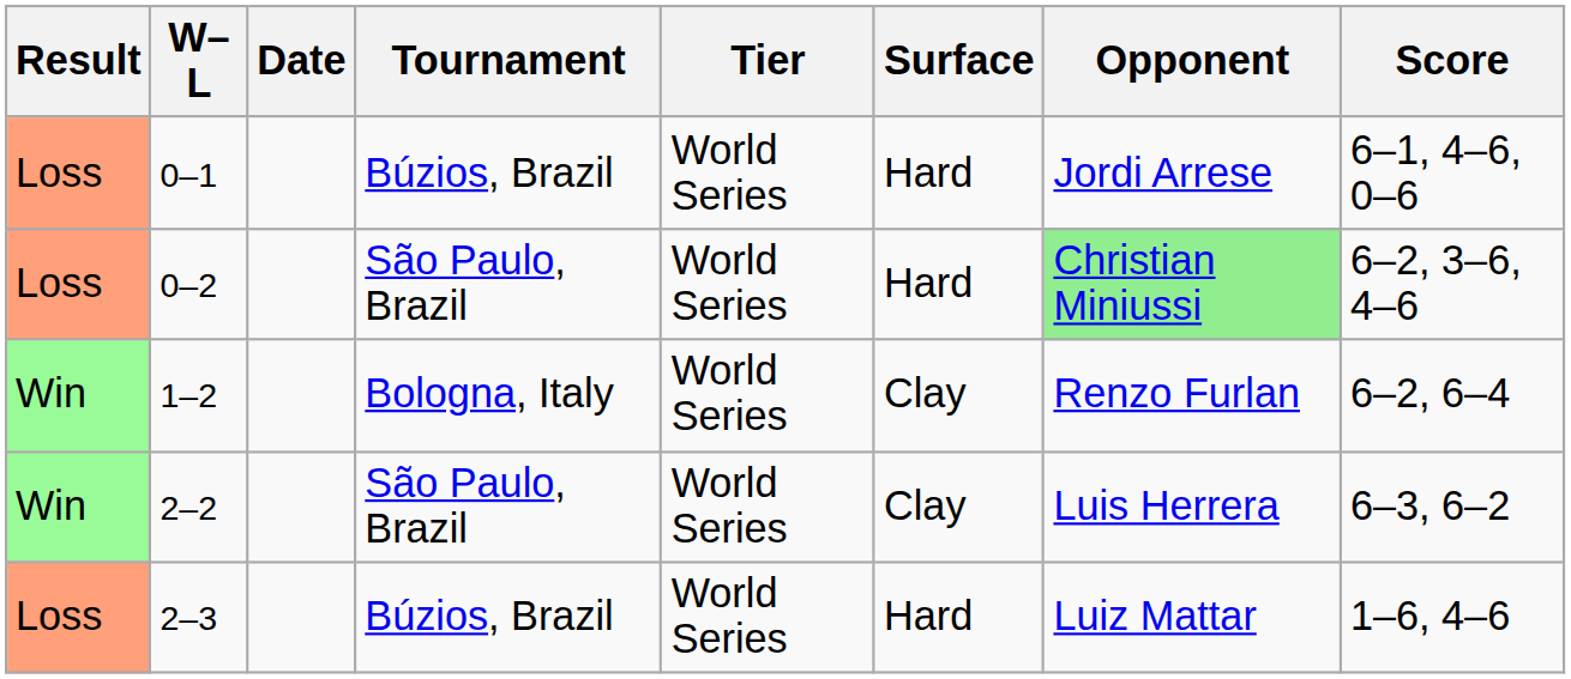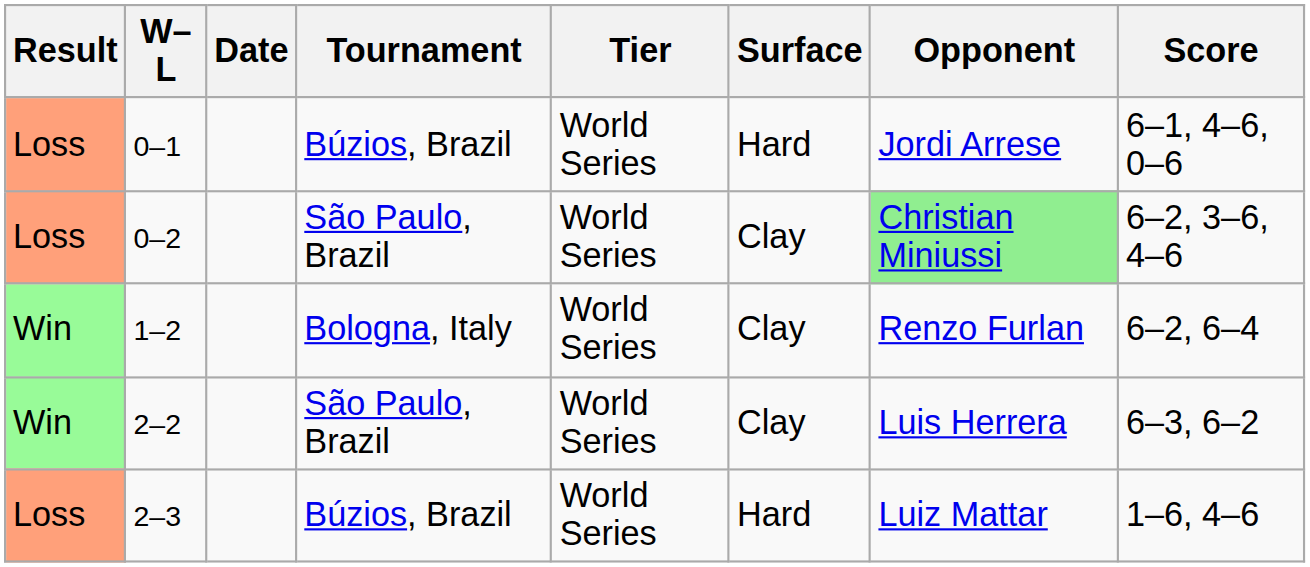 <table class="sortable wikitable">
 <tr>
 <th>Result</th>
 <th class="unsortable">W–L</th>
 <th>Date</th>
 <th>Tournament</th>
 <th>Tier</th>
 <th>Surface</th>
 <th>Opponent</th>
 <th class="unsortable">Score</th>
 </tr>
 <tr>
 <td style="background:#ffa07a;">Loss</td>
 <td><small>0–1</small></td>
 <td><a href='#'></a></td>
 <td><a href='#'>Búzios</a>, Brazil</td>
 <td>World Series</td>
 <td>Hard</td>
 <td> <a href='#'>Jordi Arrese</a></td>
 <td>6–1, 4–6, 0–6</td>
 </tr>
 <tr>
 <td style="background:#ffa07a;">Loss</td>
 <td><small>0–2</small></td>
 <td><a href='#'></a></td>
 <td><a href='#'>São Paulo</a>, Brazil</td>
 <td>World Series</td>
-<td>Hard</td>
+<td>Clay</td>
 <td style="background: lightgreen;"> <a href='#'>Christian Miniussi</a></td>
 <td>6–2, 3–6, 4–6</td>
 </tr>
 <tr>
 <td style="background:#98fb98;">Win</td>
 <td><small>1–2</small></td>
 <td><a href='#'></a></td>
 <td><a href='#'>Bologna</a>, Italy</td>
 <td>World Series</td>
 <td>Clay</td>
 <td> <a href='#'>Renzo Furlan</a></td>
 <td>6–2, 6–4</td>
 </tr>
 <tr>
 <td style="background:#98fb98;">Win</td>
 <td><small>2–2</small></td>
 <td><a href='#'></a></td>
 <td><a href='#'>São Paulo</a>, Brazil</td>
 <td>World Series</td>
 <td>Clay</td>
 <td> <a href='#'>Luis Herrera</a></td>
 <td>6–3, 6–2</td>
 </tr>
 <tr>
 <td style="background:#ffa07a;">Loss</td>
 <td><small>2–3</small></td>
 <td><a href='#'></a></td>
 <td><a href='#'>Búzios</a>, Brazil</td>
 <td>World Series</td>
 <td>Hard</td>
 <td> <a href='#'>Luiz Mattar</a></td>
 <td>1–6, 4–6</td>
 </tr>
 </table>
